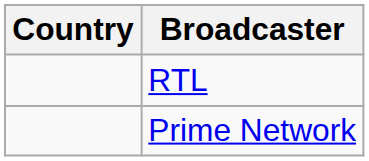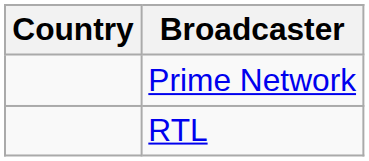 <table class="wikitable">
 <tr>
 <th align=center>Country</th>
 <th align=center>Broadcaster</th>
 </tr>
 <tr>
 <td></td>
-<td><a href='#'>RTL</a></td>
+<td><a href='#'>Prime Network</a></td>
 </tr>
 <tr>
 <td></td>
-<td><a href='#'>Prime Network</a></td>
+<td><a href='#'>RTL</a></td>
 </tr>
 </table>
